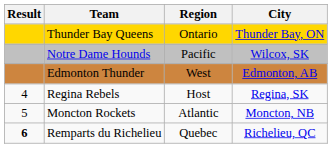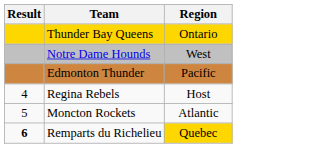 <table class="wikitable" style="text-align: center;">
 <tr>
 <th width=20>Result</th>
 <th>Team</th>
 <th width=80>Region</th>
-<th>City</th>
 </tr>
 <tr align="center" bgcolor=gold>
 <td></td>
 <td align="left">Thunder Bay Queens</td>
 <td>Ontario</td>
-<td><a href='#'>Thunder Bay, ON</a></td>
 </tr>
 <tr align="center" bgcolor=silver>
 <td></td>
 <td align="left"><a href='#'>Notre Dame Hounds</a></td>
-<td>Pacific</td>
-<td><a href='#'>Wilcox, SK</a></td>
+<td>West</td>
 </tr>
 <tr align="center" bgcolor=Peru>
 <td></td>
 <td align="left">Edmonton Thunder</td>
-<td>West</td>
-<td><a href='#'>Edmonton, AB</a></td>
+<td>Pacific</td>
 </tr>
 <tr>
 <td>4</td>
 <td align="left">Regina Rebels</td>
 <td>Host</td>
-<td><a href='#'>Regina, SK</a></td>
 </tr>
 <tr>
 <td>5</td>
 <td align="left">Moncton Rockets</td>
 <td>Atlantic</td>
-<td><a href='#'>Moncton, NB</a></td>
 </tr>
 <tr>
 <td><strong>6</strong></td>
 <td align="left">Remparts du Richelieu</td>
-<td>Quebec</td>
-<td><a href='#'>Richelieu, QC</a></td>
+<td style="background: gold;">Quebec</td>
 </tr>
 </table>
